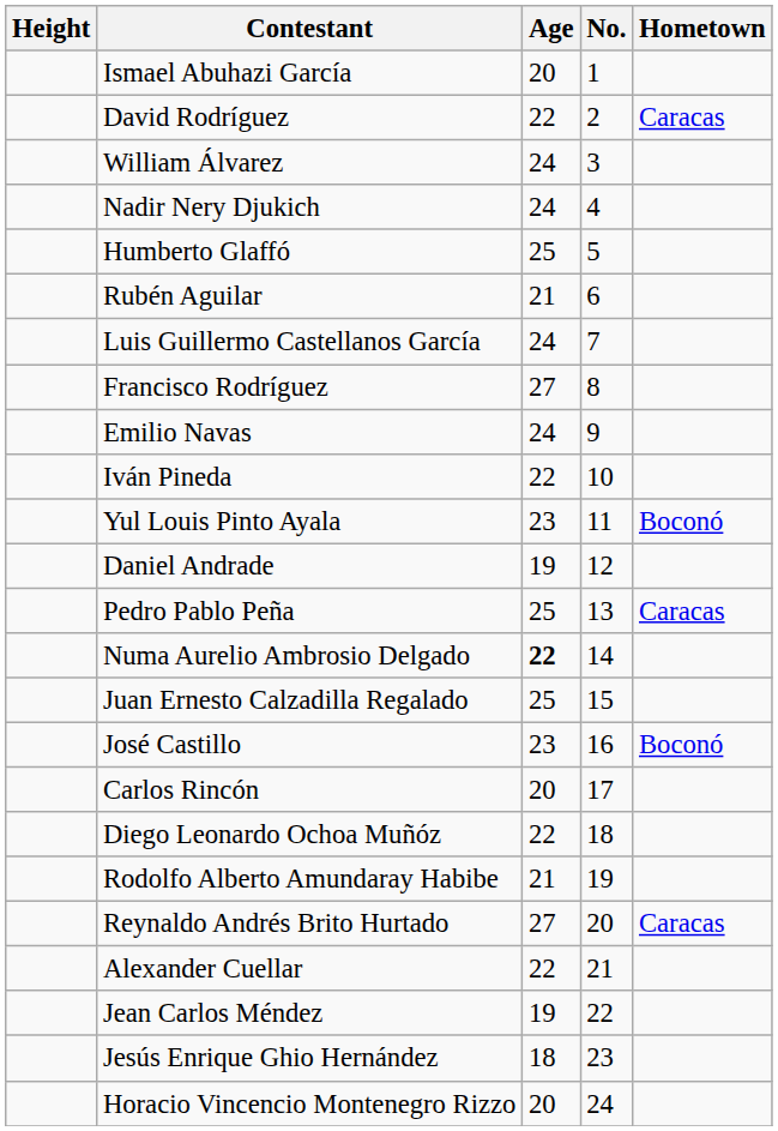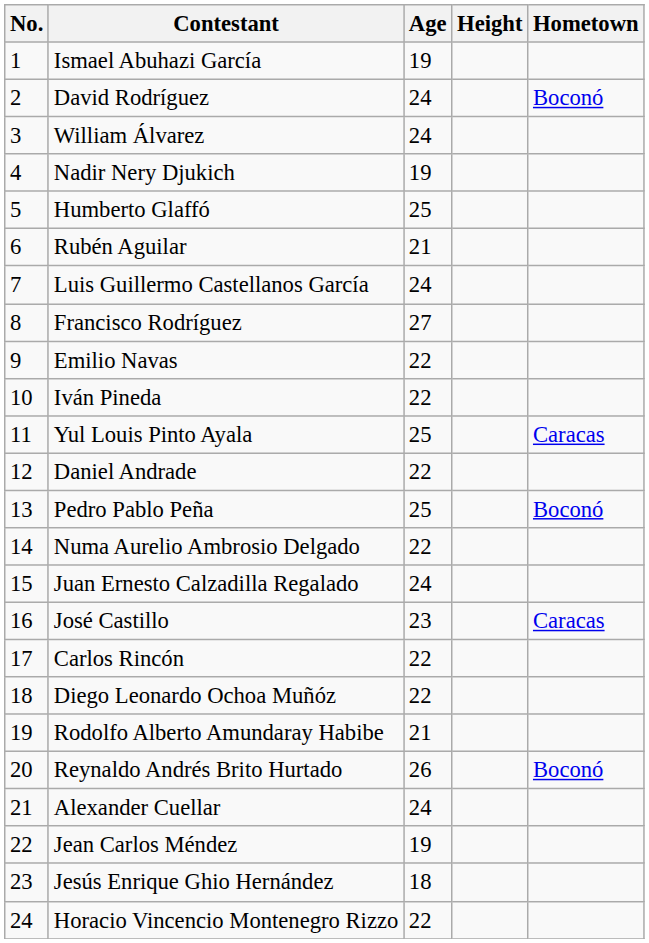 <table class="wikitable sortable" style="font-size:95%;">
 <tr>
-<th>Height</th>
+<th>No.</th>
 <th>Contestant</th>
 <th>Age</th>
-<th>No.</th>
+<th>Height</th>
 <th>Hometown</th>
 </tr>
 <tr>
+<td>1</td>
+<td>Ismael Abuhazi García</td>
+<td>19</td>
 <td></td>
-<td>Ismael Abuhazi García</td>
-<td>20</td>
-<td>1</td>
 <td></td>
 </tr>
 <tr>
+<td>2</td>
+<td>David Rodríguez</td>
+<td>24</td>
 <td></td>
-<td>David Rodríguez</td>
+<td><a href='#'>Boconó</a></td>
+</tr>
+<tr>
+<td>3</td>
+<td>William Álvarez</td>
+<td>24</td>
+<td></td>
+<td></td>
+</tr>
+<tr>
+<td>4</td>
+<td>Nadir Nery Djukich</td>
+<td>19</td>
+<td></td>
+<td></td>
+</tr>
+<tr>
+<td>5</td>
+<td>Humberto Glaffó</td>
+<td>25</td>
+<td></td>
+<td></td>
+</tr>
+<tr>
+<td>6</td>
+<td>Rubén Aguilar</td>
+<td>21</td>
+<td></td>
+<td></td>
+</tr>
+<tr>
+<td>7</td>
+<td>Luis Guillermo Castellanos García</td>
+<td>24</td>
+<td></td>
+<td></td>
+</tr>
+<tr>
+<td>8</td>
+<td>Francisco Rodríguez</td>
+<td>27</td>
+<td></td>
+<td></td>
+</tr>
+<tr>
+<td>9</td>
+<td>Emilio Navas</td>
 <td>22</td>
-<td>2</td>
+<td></td>
+<td></td>
+</tr>
+<tr>
+<td>10</td>
+<td>Iván Pineda</td>
+<td>22</td>
+<td></td>
+<td></td>
+</tr>
+<tr>
+<td>11</td>
+<td>Yul Louis Pinto Ayala</td>
+<td>25</td>
+<td></td>
 <td><a href='#'>Caracas</a></td>
 </tr>
 <tr>
+<td>12</td>
+<td>Daniel Andrade</td>
+<td>22</td>
 <td></td>
-<td>William Álvarez</td>
-<td>24</td>
-<td>3</td>
 <td></td>
 </tr>
 <tr>
+<td>13</td>
+<td>Pedro Pablo Peña</td>
+<td>25</td>
 <td></td>
-<td>Nadir Nery Djukich</td>
-<td>24</td>
-<td>4</td>
+<td><a href='#'>Boconó</a></td>
+</tr>
+<tr>
+<td>14</td>
+<td>Numa Aurelio Ambrosio Delgado</td>
+<td>22</td>
+<td></td>
 <td></td>
 </tr>
 <tr>
+<td>15</td>
+<td>Juan Ernesto Calzadilla Regalado</td>
+<td>24</td>
 <td></td>
-<td>Humberto Glaffó</td>
-<td>25</td>
-<td>5</td>
 <td></td>
 </tr>
 <tr>
+<td>16</td>
+<td>José Castillo</td>
+<td>23</td>
 <td></td>
-<td>Rubén Aguilar</td>
-<td>21</td>
-<td>6</td>
+<td><a href='#'>Caracas</a></td>
+</tr>
+<tr>
+<td>17</td>
+<td>Carlos Rincón</td>
+<td>22</td>
+<td></td>
 <td></td>
 </tr>
 <tr>
+<td>18</td>
+<td>Diego Leonardo Ochoa Muñóz</td>
+<td>22</td>
 <td></td>
-<td>Luis Guillermo Castellanos García</td>
-<td>24</td>
-<td>7</td>
 <td></td>
 </tr>
 <tr>
+<td>19</td>
+<td>Rodolfo Alberto Amundaray Habibe</td>
+<td>21</td>
 <td></td>
-<td>Francisco Rodríguez</td>
-<td>27</td>
-<td>8</td>
 <td></td>
 </tr>
 <tr>
+<td>20</td>
+<td>Reynaldo Andrés Brito Hurtado</td>
+<td>26</td>
 <td></td>
-<td>Emilio Navas</td>
+<td><a href='#'>Boconó</a></td>
+</tr>
+<tr>
+<td>21</td>
+<td>Alexander Cuellar</td>
 <td>24</td>
-<td>9</td>
+<td></td>
 <td></td>
 </tr>
 <tr>
+<td>22</td>
+<td>Jean Carlos Méndez</td>
+<td>19</td>
 <td></td>
-<td>Iván Pineda</td>
-<td>22</td>
-<td>10</td>
 <td></td>
 </tr>
 <tr>
+<td>23</td>
+<td>Jesús Enrique Ghio Hernández</td>
+<td>18</td>
 <td></td>
-<td>Yul Louis Pinto Ayala</td>
-<td>23</td>
-<td>11</td>
-<td><a href='#'>Boconó</a></td>
-</tr>
-<tr>
-<td></td>
-<td>Daniel Andrade</td>
-<td>19</td>
-<td>12</td>
 <td></td>
 </tr>
 <tr>
-<td></td>
-<td>Pedro Pablo Peña</td>
-<td>25</td>
-<td>13</td>
-<td><a href='#'>Caracas</a></td>
-</tr>
-<tr>
-<td></td>
-<td>Numa Aurelio Ambrosio Delgado</td>
-<td><strong>22</strong></td>
-<td>14</td>
-<td></td>
-</tr>
-<tr>
-<td></td>
-<td>Juan Ernesto Calzadilla Regalado</td>
-<td>25</td>
-<td>15</td>
-<td></td>
-</tr>
-<tr>
-<td></td>
-<td>José Castillo</td>
-<td>23</td>
-<td>16</td>
-<td><a href='#'>Boconó</a></td>
-</tr>
-<tr>
-<td></td>
-<td>Carlos Rincón</td>
-<td>20</td>
-<td>17</td>
-<td></td>
-</tr>
-<tr>
-<td></td>
-<td>Diego Leonardo Ochoa Muñóz</td>
-<td>22</td>
-<td>18</td>
-<td></td>
-</tr>
-<tr>
-<td></td>
-<td>Rodolfo Alberto Amundaray Habibe</td>
-<td>21</td>
-<td>19</td>
-<td></td>
-</tr>
-<tr>
-<td></td>
-<td>Reynaldo Andrés Brito Hurtado</td>
-<td>27</td>
-<td>20</td>
-<td><a href='#'>Caracas</a></td>
-</tr>
-<tr>
-<td></td>
-<td>Alexander Cuellar</td>
-<td>22</td>
-<td>21</td>
-<td></td>
-</tr>
-<tr>
-<td></td>
-<td>Jean Carlos Méndez</td>
-<td>19</td>
+<td>24</td>
+<td>Horacio Vincencio Montenegro Rizzo</td>
 <td>22</td>
 <td></td>
-</tr>
-<tr>
-<td></td>
-<td>Jesús Enrique Ghio Hernández</td>
-<td>18</td>
-<td>23</td>
-<td></td>
-</tr>
-<tr>
-<td></td>
-<td>Horacio Vincencio Montenegro Rizzo</td>
-<td>20</td>
-<td>24</td>
 <td></td>
 </tr>
 </table>
